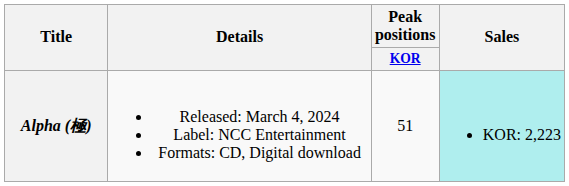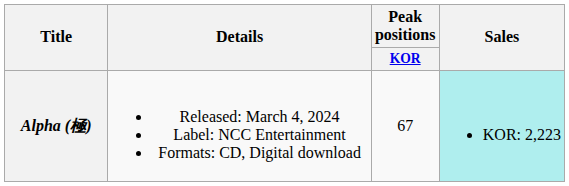 <table class="wikitable plainrowheaders" style="text-align:center;">
 <tr>
 <th scope="col" rowspan="2" style="width:6em;">Title</th>
 <th scope="col" rowspan="2" style="width:16em;">Details</th>
 <th scope="col">Peak positions</th>
 <th scope="col" rowspan="2">Sales</th>
 </tr>
 <tr>
 <th scope="col" style="width:2.5em;font-size:85%;"><a href='#'>KOR</a><br></th>
 </tr>
 <tr>
 <th scope="row"><em>Alpha (極)</em></th>
 <td><br><ul><li>Released: March 4, 2024</li><li>Label: NCC Entertainment</li><li>Formats: CD, Digital download</li></ul></td>
-<td>51</td>
+<td>67</td>
 <td style="background: paleturquoise;"><br><ul><li>KOR: 2,223</li></ul></td>
 </tr>
 </table>
